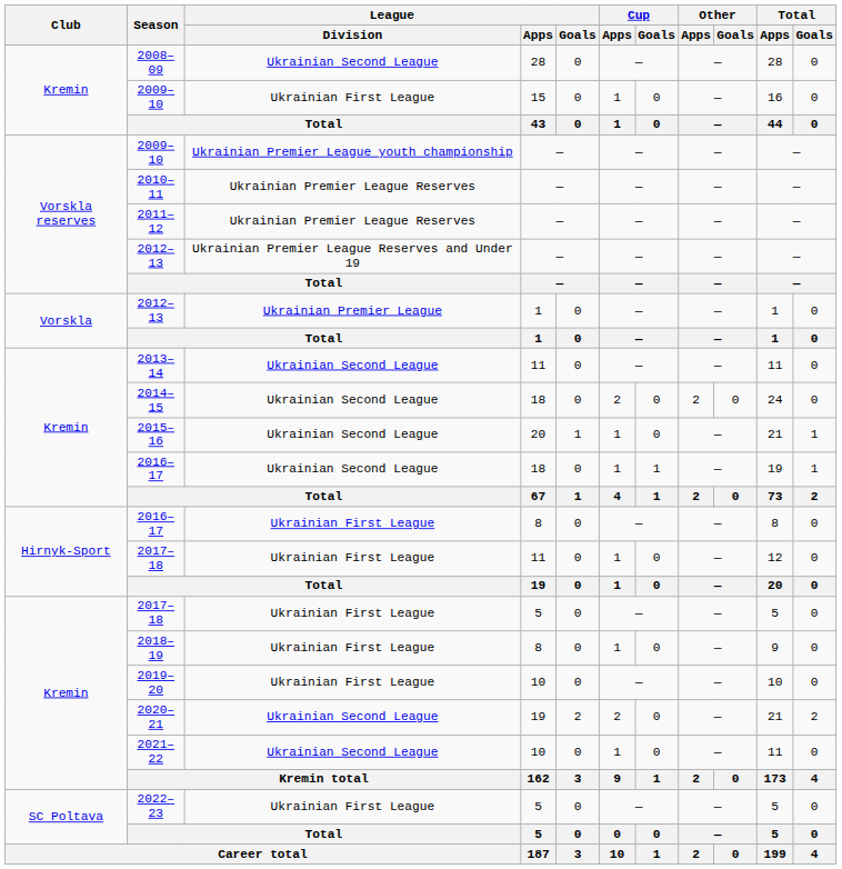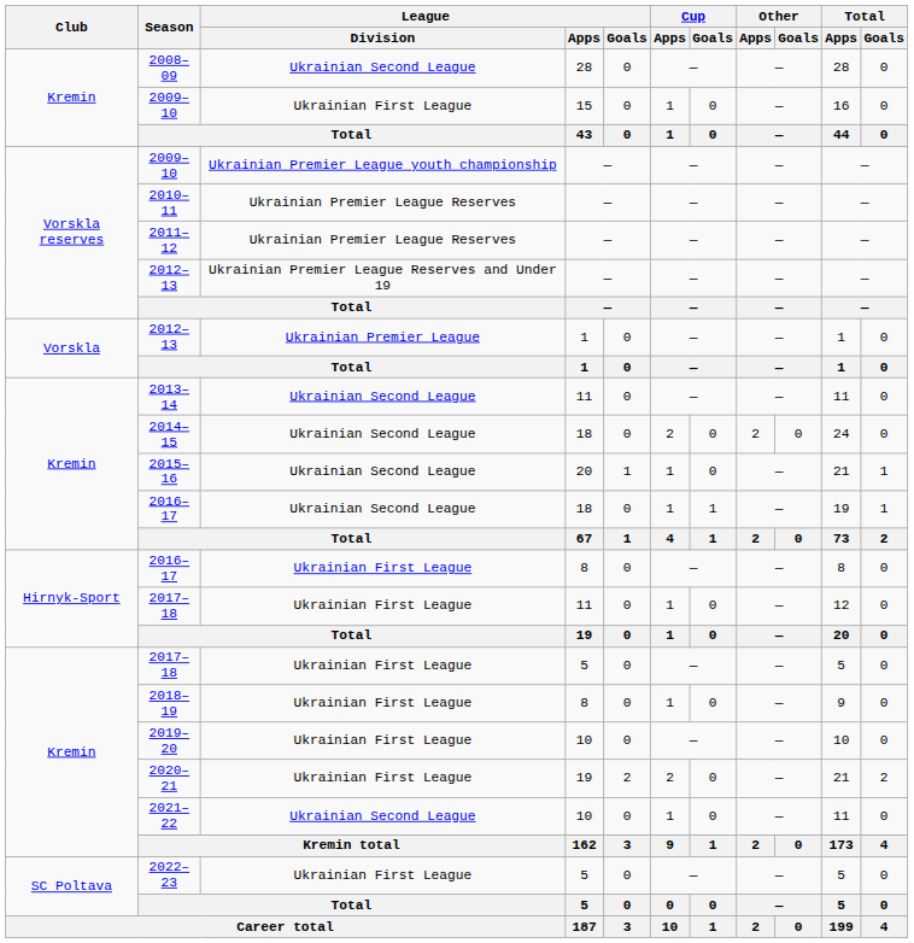 <table class=wikitable style="text-align:center">
 <tr>
 <th rowspan=2>Club</th>
 <th rowspan=2>Season</th>
 <th colspan=3>League</th>
 <th colspan=2><a href='#'>Cup</a></th>
 <th colspan="2">Other</th>
 <th colspan=2>Total</th>
 </tr>
 <tr>
 <th>Division</th>
 <th>Apps</th>
 <th>Goals</th>
 <th>Apps</th>
 <th>Goals</th>
 <th>Apps</th>
 <th>Goals</th>
 <th>Apps</th>
 <th>Goals</th>
 </tr>
 <tr>
 <td rowspan=3><a href='#'>Kremin</a></td>
 <td><a href='#'>2008–09</a></td>
 <td><a href='#'>Ukrainian Second League</a></td>
 <td>28</td>
 <td>0</td>
 <td colspan=2>—</td>
 <td colspan=2>—</td>
 <td>28</td>
 <td>0</td>
 </tr>
 <tr>
 <td><a href='#'>2009–10</a></td>
 <td>Ukrainian First League</td>
 <td>15</td>
 <td>0</td>
 <td>1</td>
 <td>0</td>
 <td colspan=2>—</td>
 <td>16</td>
 <td>0</td>
 </tr>
 <tr>
 <th colspan=2>Total</th>
 <th>43</th>
 <th>0</th>
 <th>1</th>
 <th>0</th>
 <th colspan=2>—</th>
 <th>44</th>
 <th>0</th>
 </tr>
 <tr>
 <td rowspan=5><a href='#'>Vorskla reserves</a></td>
 <td><a href='#'>2009–10</a></td>
 <td><a href='#'>Ukrainian Premier League youth championship</a></td>
 <td colspan=2>—</td>
 <td colspan=2>—</td>
 <td colspan=2>—</td>
 <td colspan=2>—</td>
 </tr>
 <tr>
 <td><a href='#'>2010–11</a></td>
 <td>Ukrainian Premier League Reserves</td>
 <td colspan=2>—</td>
 <td colspan=2>—</td>
 <td colspan=2>—</td>
 <td colspan=2>—</td>
 </tr>
 <tr>
 <td><a href='#'>2011–12</a></td>
 <td>Ukrainian Premier League Reserves</td>
 <td colspan=2>—</td>
 <td colspan=2>—</td>
 <td colspan=2>—</td>
 <td colspan=2>—</td>
 </tr>
 <tr>
 <td><a href='#'>2012–13</a></td>
 <td>Ukrainian Premier League Reserves and Under 19</td>
 <td colspan=2>—</td>
 <td colspan=2>—</td>
 <td colspan=2>—</td>
 <td colspan=2>—</td>
 </tr>
 <tr>
 <th colspan=2>Total</th>
 <th colspan=2>—</th>
 <th colspan=2>—</th>
 <th colspan=2>—</th>
 <th colspan=2>—</th>
 </tr>
 <tr>
 <td rowspan=2><a href='#'>Vorskla</a></td>
 <td><a href='#'>2012–13</a></td>
 <td><a href='#'>Ukrainian Premier League</a></td>
 <td>1</td>
 <td>0</td>
 <td colspan=2>—</td>
 <td colspan=2>—</td>
 <td>1</td>
 <td>0</td>
 </tr>
 <tr>
 <th colspan=2>Total</th>
 <th>1</th>
 <th>0</th>
 <th colspan=2>—</th>
 <th colspan=2>—</th>
 <th>1</th>
 <th>0</th>
 </tr>
 <tr>
 <td rowspan=5><a href='#'>Kremin</a></td>
 <td><a href='#'>2013–14</a></td>
 <td><a href='#'>Ukrainian Second League</a></td>
 <td>11</td>
 <td>0</td>
 <td colspan=2>—</td>
 <td colspan=2>—</td>
 <td>11</td>
 <td>0</td>
 </tr>
 <tr>
 <td><a href='#'>2014–15</a></td>
 <td>Ukrainian Second League</td>
 <td>18</td>
 <td>0</td>
 <td>2</td>
 <td>0</td>
 <td>2</td>
 <td>0</td>
 <td>24</td>
 <td>0</td>
 </tr>
 <tr>
 <td><a href='#'>2015–16</a></td>
 <td>Ukrainian Second League</td>
 <td>20</td>
 <td>1</td>
 <td>1</td>
 <td>0</td>
 <td colspan=2>—</td>
 <td>21</td>
 <td>1</td>
 </tr>
 <tr>
 <td><a href='#'>2016–17</a></td>
 <td>Ukrainian Second League</td>
 <td>18</td>
 <td>0</td>
 <td>1</td>
 <td>1</td>
 <td colspan=2>—</td>
 <td>19</td>
 <td>1</td>
 </tr>
 <tr>
 <th colspan=2>Total</th>
 <th>67</th>
 <th>1</th>
 <th>4</th>
 <th>1</th>
 <th>2</th>
 <th>0</th>
 <th>73</th>
 <th>2</th>
 </tr>
 <tr>
 <td rowspan=3><a href='#'>Hirnyk-Sport</a></td>
 <td><a href='#'>2016–17</a></td>
 <td><a href='#'>Ukrainian First League</a></td>
 <td>8</td>
 <td>0</td>
 <td colspan=2>—</td>
 <td colspan=2>—</td>
 <td>8</td>
 <td>0</td>
 </tr>
 <tr>
 <td><a href='#'>2017–18</a></td>
 <td>Ukrainian First League</td>
 <td>11</td>
 <td>0</td>
 <td>1</td>
 <td>0</td>
 <td colspan=2>—</td>
 <td>12</td>
 <td>0</td>
 </tr>
 <tr>
 <th colspan=2>Total</th>
 <th>19</th>
 <th>0</th>
 <th>1</th>
 <th>0</th>
 <th colspan=2>—</th>
 <th>20</th>
 <th>0</th>
 </tr>
 <tr>
 <td rowspan=6><a href='#'>Kremin</a></td>
 <td><a href='#'>2017–18</a></td>
 <td>Ukrainian First League</td>
 <td>5</td>
 <td>0</td>
 <td colspan=2>—</td>
 <td colspan=2>—</td>
 <td>5</td>
 <td>0</td>
 </tr>
 <tr>
 <td><a href='#'>2018–19</a></td>
 <td>Ukrainian First League</td>
 <td>8</td>
 <td>0</td>
 <td>1</td>
 <td>0</td>
 <td colspan=2>—</td>
 <td>9</td>
 <td>0</td>
 </tr>
 <tr>
 <td><a href='#'>2019–20</a></td>
 <td>Ukrainian First League</td>
 <td>10</td>
 <td>0</td>
 <td colspan=2>—</td>
 <td colspan=2>—</td>
 <td>10</td>
 <td>0</td>
 </tr>
 <tr>
 <td><a href='#'>2020–21</a></td>
-<td><a href='#'>Ukrainian Second League</a></td>
+<td>Ukrainian First League</td>
 <td>19</td>
 <td>2</td>
 <td>2</td>
 <td>0</td>
 <td colspan=2>—</td>
 <td>21</td>
 <td>2</td>
 </tr>
 <tr>
 <td><a href='#'>2021–22</a></td>
 <td><a href='#'>Ukrainian Second League</a></td>
 <td>10</td>
 <td>0</td>
 <td>1</td>
 <td>0</td>
 <td colspan=2>—</td>
 <td>11</td>
 <td>0</td>
 </tr>
 <tr>
 <th colspan=2>Kremin total</th>
 <th>162</th>
 <th>3</th>
 <th>9</th>
 <th>1</th>
 <th>2</th>
 <th>0</th>
 <th>173</th>
 <th>4</th>
 </tr>
 <tr>
 <td rowspan=2><a href='#'>SC Poltava</a></td>
 <td><a href='#'>2022–23</a></td>
 <td>Ukrainian First League</td>
 <td>5</td>
 <td>0</td>
 <td colspan=2>—</td>
 <td colspan=2>—</td>
 <td>5</td>
 <td>0</td>
 </tr>
 <tr>
 <th colspan=2>Total</th>
 <th>5</th>
 <th>0</th>
 <th>0</th>
 <th>0</th>
 <th colspan=2>—</th>
 <th>5</th>
 <th>0</th>
 </tr>
 <tr>
 <th colspan=3>Career total</th>
 <th>187</th>
 <th>3</th>
 <th>10</th>
 <th>1</th>
 <th>2</th>
 <th>0</th>
 <th>199</th>
 <th>4</th>
 </tr>
 </table>
